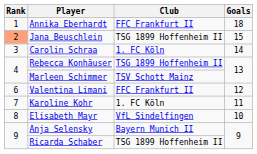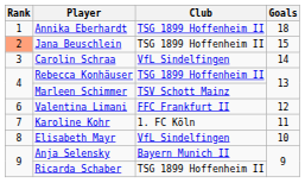 <table class="wikitable" style="text-align:center">
 <tr>
 <th>Rank</th>
 <th>Player</th>
 <th>Club</th>
 <th>Goals</th>
 </tr>
 <tr>
 <td>1</td>
 <td align="left"> <a href='#'>Annika Eberhardt</a></td>
-<td align="left"><a href='#'>FFC Frankfurt II</a></td>
+<td align="left"><a href='#'>TSG 1899 Hoffenheim II</a></td>
 <td>18</td>
 </tr>
 <tr>
 <td style="background: lightsalmon;">2</td>
 <td align="left"> <a href='#'>Jana Beuschlein</a></td>
 <td align="left">TSG 1899 Hoffenheim II</td>
 <td>15</td>
 </tr>
 <tr>
 <td>3</td>
 <td align="left"> <a href='#'>Carolin Schraa</a></td>
-<td align="left"><a href='#'>1. FC Köln</a></td>
+<td align="left"><a href='#'>VfL Sindelfingen</a></td>
 <td>14</td>
 </tr>
 <tr>
 <td rowspan=2>4</td>
 <td align="left"> <a href='#'>Rebecca Konhäuser</a></td>
 <td align="left"><a href='#'>TSG 1899 Hoffenheim II</a></td>
 <td rowspan=2>13</td>
 </tr>
 <tr>
 <td align="left"> <a href='#'>Marleen Schimmer</a></td>
 <td align="left"><a href='#'>TSV Schott Mainz</a></td>
 </tr>
 <tr>
 <td>6</td>
 <td align="left"> <a href='#'>Valentina Limani</a></td>
 <td align="left"><a href='#'>FFC Frankfurt II</a></td>
 <td>12</td>
 </tr>
 <tr>
 <td>7</td>
 <td align="left"> <a href='#'>Karoline Kohr</a></td>
 <td align="left">1. FC Köln</td>
 <td>11</td>
 </tr>
 <tr>
 <td>8</td>
 <td align="left"> <a href='#'>Elisabeth Mayr</a></td>
 <td align="left"><a href='#'>VfL Sindelfingen</a></td>
 <td>10</td>
 </tr>
 <tr>
 <td rowspan=2>9</td>
 <td align="left"> <a href='#'>Anja Selensky</a></td>
 <td align="left"><a href='#'>Bayern Munich II</a></td>
 <td rowspan=2>9</td>
 </tr>
 <tr>
 <td align="left"> <a href='#'>Ricarda Schaber</a></td>
 <td align="left">TSG 1899 Hoffenheim II</td>
 </tr>
 </table>
